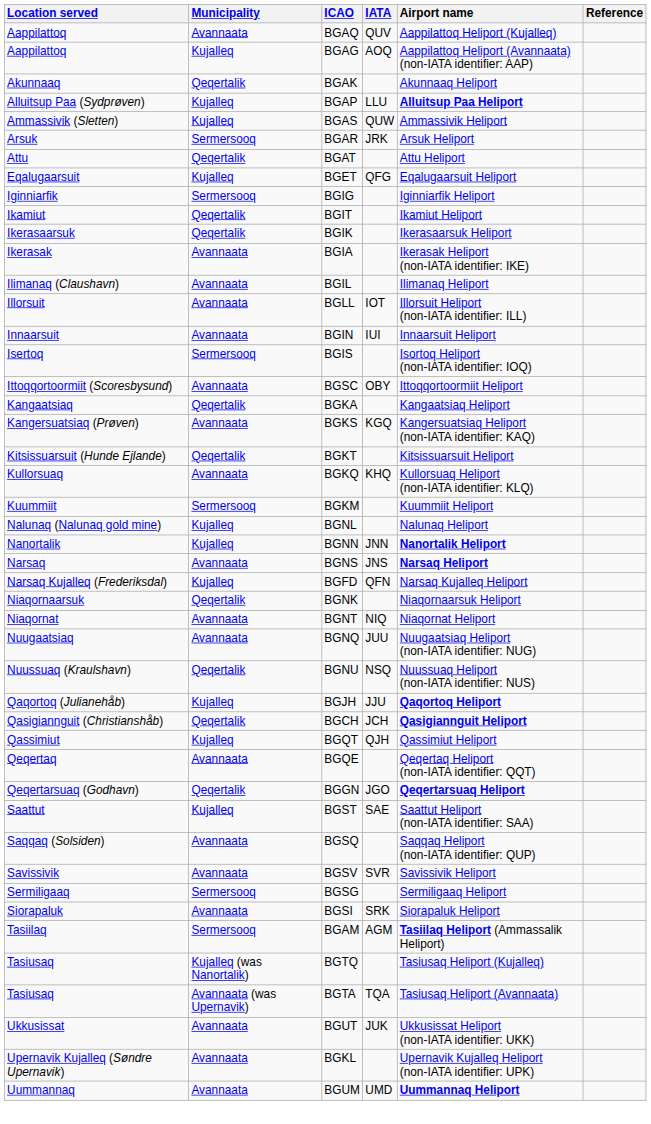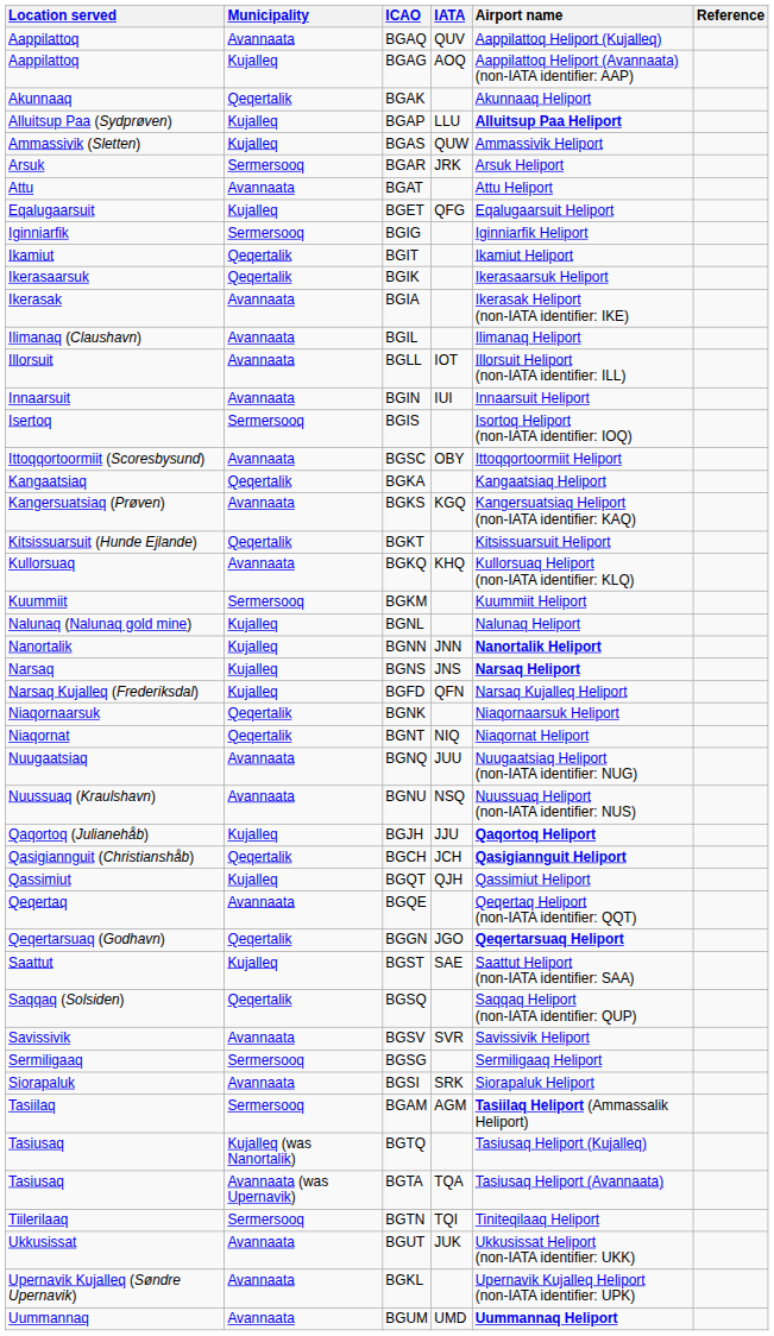 <table class="wikitable sortable">
 <tr valign=baseline>
 <th style="text-align:left; white-space:nowrap;"><a href='#'>Location served</a></th>
 <th style="text-align:left;"><a href='#'>Municipality</a></th>
 <th style="text-align:left;"><a href='#'>ICAO</a></th>
 <th style="text-align:left;"><a href='#'>IATA</a></th>
 <th style="text-align:left; white-space:nowrap;">Airport name</th>
 <th style="text-align:left;">Reference</th>
 </tr>
 <tr valign=top>
 <td><a href='#'>Aappilattoq</a></td>
 <td><a href='#'>Avannaata</a></td>
 <td>BGAQ</td>
 <td>QUV</td>
 <td><a href='#'>Aappilattoq Heliport (Kujalleq)</a></td>
 <td></td>
 </tr>
 <tr valign=top>
 <td><a href='#'>Aappilattoq</a></td>
 <td><a href='#'>Kujalleq</a></td>
 <td>BGAG</td>
 <td>AOQ</td>
 <td><a href='#'>Aappilattoq Heliport (Avannaata)</a><br>(non-IATA identifier: AAP)</td>
 <td></td>
 </tr>
 <tr valign=top>
 <td><a href='#'>Akunnaaq</a></td>
 <td><a href='#'>Qeqertalik</a></td>
 <td>BGAK</td>
 <td></td>
 <td><a href='#'>Akunnaaq Heliport</a></td>
 <td></td>
 </tr>
 <tr valign=top>
 <td><a href='#'>Alluitsup Paa</a> (<em>Sydprøven</em>)</td>
 <td><a href='#'>Kujalleq</a></td>
 <td>BGAP</td>
 <td>LLU</td>
 <td><strong><a href='#'>Alluitsup Paa Heliport</a></strong></td>
 <td></td>
 </tr>
 <tr valign=top>
 <td><a href='#'>Ammassivik</a> (<em>Sletten</em>)</td>
 <td><a href='#'>Kujalleq</a></td>
 <td>BGAS</td>
 <td>QUW</td>
 <td><a href='#'>Ammassivik Heliport</a></td>
 <td></td>
 </tr>
 <tr valign=top>
 <td><a href='#'>Arsuk</a></td>
 <td><a href='#'>Sermersooq</a></td>
 <td>BGAR</td>
 <td>JRK</td>
 <td><a href='#'>Arsuk Heliport</a></td>
 <td></td>
 </tr>
 <tr valign=top>
 <td><a href='#'>Attu</a></td>
-<td><a href='#'>Qeqertalik</a></td>
+<td><a href='#'>Avannaata</a></td>
 <td>BGAT</td>
 <td></td>
 <td><a href='#'>Attu Heliport</a></td>
 <td></td>
 </tr>
 <tr valign=top>
 <td><a href='#'>Eqalugaarsuit</a></td>
 <td><a href='#'>Kujalleq</a></td>
 <td>BGET</td>
 <td>QFG</td>
 <td><a href='#'>Eqalugaarsuit Heliport</a></td>
 <td></td>
 </tr>
 <tr valign=top>
 <td><a href='#'>Iginniarfik</a></td>
 <td><a href='#'>Sermersooq</a></td>
 <td>BGIG</td>
 <td></td>
 <td><a href='#'>Iginniarfik Heliport</a></td>
 <td></td>
 </tr>
 <tr valign=top>
 <td><a href='#'>Ikamiut</a></td>
 <td><a href='#'>Qeqertalik</a></td>
 <td>BGIT</td>
 <td></td>
 <td><a href='#'>Ikamiut Heliport</a></td>
 <td></td>
 </tr>
 <tr valign=top>
 <td><a href='#'>Ikerasaarsuk</a></td>
 <td><a href='#'>Qeqertalik</a></td>
 <td>BGIK</td>
 <td></td>
 <td><a href='#'>Ikerasaarsuk Heliport</a></td>
 <td></td>
 </tr>
 <tr valign=top>
 <td><a href='#'>Ikerasak</a></td>
 <td><a href='#'>Avannaata</a></td>
 <td>BGIA</td>
 <td></td>
 <td><a href='#'>Ikerasak Heliport</a><br>(non-IATA identifier: IKE)</td>
 <td></td>
 </tr>
 <tr valign=top>
 <td><a href='#'>Ilimanaq</a> (<em>Claushavn</em>)</td>
 <td><a href='#'>Avannaata</a></td>
 <td>BGIL</td>
 <td></td>
 <td><a href='#'>Ilimanaq Heliport</a></td>
 <td></td>
 </tr>
 <tr valign=top>
 <td><a href='#'>Illorsuit</a></td>
 <td><a href='#'>Avannaata</a></td>
 <td>BGLL</td>
 <td>IOT</td>
 <td><a href='#'>Illorsuit Heliport</a><br>(non-IATA identifier: ILL)</td>
 <td></td>
 </tr>
 <tr valign=top>
 <td><a href='#'>Innaarsuit</a></td>
 <td><a href='#'>Avannaata</a></td>
 <td>BGIN</td>
 <td>IUI</td>
 <td><a href='#'>Innaarsuit Heliport</a></td>
 <td></td>
 </tr>
 <tr valign=top>
 <td><a href='#'>Isertoq</a></td>
 <td><a href='#'>Sermersooq</a></td>
 <td>BGIS</td>
 <td></td>
 <td><a href='#'>Isortoq Heliport</a><br>(non-IATA identifier: IOQ)</td>
 <td></td>
 </tr>
 <tr valign=top>
 <td><a href='#'>Ittoqqortoormiit</a> (<em>Scoresbysund</em>)</td>
 <td><a href='#'>Avannaata</a></td>
 <td>BGSC</td>
 <td>OBY</td>
 <td><a href='#'>Ittoqqortoormiit Heliport</a></td>
 <td></td>
 </tr>
 <tr valign=top>
 <td><a href='#'>Kangaatsiaq</a></td>
 <td><a href='#'>Qeqertalik</a></td>
 <td>BGKA</td>
 <td></td>
 <td><a href='#'>Kangaatsiaq Heliport</a></td>
 <td></td>
 </tr>
 <tr valign=top>
 <td><a href='#'>Kangersuatsiaq</a> (<em>Prøven</em>)</td>
 <td><a href='#'>Avannaata</a></td>
 <td>BGKS</td>
 <td>KGQ</td>
 <td><a href='#'>Kangersuatsiaq Heliport</a><br>(non-IATA identifier: KAQ)</td>
 <td></td>
 </tr>
 <tr valign=top>
 <td><a href='#'>Kitsissuarsuit</a> (<em>Hunde Ejlande</em>)</td>
 <td><a href='#'>Qeqertalik</a></td>
 <td>BGKT</td>
 <td></td>
 <td><a href='#'>Kitsissuarsuit Heliport</a></td>
 <td></td>
 </tr>
 <tr valign=top>
 <td><a href='#'>Kullorsuaq</a></td>
 <td><a href='#'>Avannaata</a></td>
 <td>BGKQ</td>
 <td>KHQ</td>
 <td><a href='#'>Kullorsuaq Heliport</a><br>(non-IATA identifier: KLQ)</td>
 <td></td>
 </tr>
 <tr valign=top>
 <td><a href='#'>Kuummiit</a></td>
 <td><a href='#'>Sermersooq</a></td>
 <td>BGKM</td>
 <td></td>
 <td><a href='#'>Kuummiit Heliport</a></td>
 <td></td>
 </tr>
 <tr valign=top>
 <td><a href='#'>Nalunaq</a> (<a href='#'>Nalunaq gold mine</a>)</td>
 <td><a href='#'>Kujalleq</a></td>
 <td>BGNL</td>
 <td></td>
 <td><a href='#'>Nalunaq Heliport</a></td>
 <td></td>
 </tr>
 <tr valign=top>
 <td><a href='#'>Nanortalik</a></td>
 <td><a href='#'>Kujalleq</a></td>
 <td>BGNN</td>
 <td>JNN</td>
 <td><strong><a href='#'>Nanortalik Heliport</a></strong></td>
 <td></td>
 </tr>
 <tr valign=top>
 <td><a href='#'>Narsaq</a></td>
-<td><a href='#'>Avannaata</a></td>
+<td><a href='#'>Kujalleq</a></td>
 <td>BGNS</td>
 <td>JNS</td>
 <td><strong><a href='#'>Narsaq Heliport</a></strong></td>
 <td></td>
 </tr>
 <tr valign=top>
 <td><a href='#'>Narsaq Kujalleq</a> (<em>Frederiksdal</em>)</td>
 <td><a href='#'>Kujalleq</a></td>
 <td>BGFD</td>
 <td>QFN</td>
 <td><a href='#'>Narsaq Kujalleq Heliport</a></td>
 <td></td>
 </tr>
 <tr valign=top>
 <td><a href='#'>Niaqornaarsuk</a></td>
 <td><a href='#'>Qeqertalik</a></td>
 <td>BGNK</td>
 <td></td>
 <td><a href='#'>Niaqornaarsuk Heliport</a></td>
 <td></td>
 </tr>
 <tr valign=top>
 <td><a href='#'>Niaqornat</a></td>
-<td><a href='#'>Avannaata</a></td>
+<td><a href='#'>Qeqertalik</a></td>
 <td>BGNT</td>
 <td>NIQ</td>
 <td><a href='#'>Niaqornat Heliport</a></td>
 <td></td>
 </tr>
 <tr valign=top>
 <td><a href='#'>Nuugaatsiaq</a></td>
 <td><a href='#'>Avannaata</a></td>
 <td>BGNQ</td>
 <td>JUU</td>
 <td><a href='#'>Nuugaatsiaq Heliport</a><br>(non-IATA identifier: NUG)</td>
 <td></td>
 </tr>
 <tr valign=top>
 <td><a href='#'>Nuussuaq</a> (<em>Kraulshavn</em>)</td>
-<td><a href='#'>Qeqertalik</a></td>
+<td><a href='#'>Avannaata</a></td>
 <td>BGNU</td>
 <td>NSQ</td>
 <td><a href='#'>Nuussuaq Heliport</a><br>(non-IATA identifier: NUS)</td>
 <td></td>
 </tr>
 <tr valign=top>
 <td><a href='#'>Qaqortoq</a> (<em>Julianehåb</em>)</td>
 <td><a href='#'>Kujalleq</a></td>
 <td>BGJH</td>
 <td>JJU</td>
 <td><strong><a href='#'>Qaqortoq Heliport</a></strong></td>
 <td></td>
 </tr>
 <tr valign=top>
 <td><a href='#'>Qasigiannguit</a> (<em>Christianshåb</em>)</td>
 <td><a href='#'>Qeqertalik</a></td>
 <td>BGCH</td>
 <td>JCH</td>
 <td><strong><a href='#'>Qasigiannguit Heliport</a></strong></td>
 <td></td>
 </tr>
 <tr valign=top>
 <td><a href='#'>Qassimiut</a></td>
 <td><a href='#'>Kujalleq</a></td>
 <td>BGQT</td>
 <td>QJH</td>
 <td><a href='#'>Qassimiut Heliport</a></td>
 <td></td>
 </tr>
 <tr valign=top>
 <td><a href='#'>Qeqertaq</a></td>
 <td><a href='#'>Avannaata</a></td>
 <td>BGQE</td>
 <td></td>
 <td><a href='#'>Qeqertaq Heliport</a><br>(non-IATA identifier: QQT)</td>
 <td></td>
 </tr>
 <tr valign=top>
 <td><a href='#'>Qeqertarsuaq</a> (<em>Godhavn</em>)</td>
 <td><a href='#'>Qeqertalik</a></td>
 <td>BGGN</td>
 <td>JGO</td>
 <td><strong><a href='#'>Qeqertarsuaq Heliport</a></strong></td>
 <td></td>
 </tr>
 <tr valign=top>
 <td><a href='#'>Saattut</a></td>
 <td><a href='#'>Kujalleq</a></td>
 <td>BGST</td>
 <td>SAE</td>
 <td><a href='#'>Saattut Heliport</a><br>(non-IATA identifier: SAA)</td>
 <td></td>
 </tr>
 <tr valign=top>
 <td><a href='#'>Saqqaq</a> (<em>Solsiden</em>)</td>
-<td><a href='#'>Avannaata</a></td>
+<td><a href='#'>Qeqertalik</a></td>
 <td>BGSQ</td>
 <td></td>
 <td><a href='#'>Saqqaq Heliport</a><br>(non-IATA identifier: QUP)</td>
 <td></td>
 </tr>
 <tr valign=top>
 <td><a href='#'>Savissivik</a></td>
 <td><a href='#'>Avannaata</a></td>
 <td>BGSV</td>
 <td>SVR</td>
 <td><a href='#'>Savissivik Heliport</a></td>
 <td></td>
 </tr>
 <tr valign=top>
 <td><a href='#'>Sermiligaaq</a></td>
 <td><a href='#'>Sermersooq</a></td>
 <td>BGSG</td>
 <td></td>
 <td><a href='#'>Sermiligaaq Heliport</a></td>
 <td></td>
 </tr>
 <tr valign=top>
 <td><a href='#'>Siorapaluk</a></td>
 <td><a href='#'>Avannaata</a></td>
 <td>BGSI</td>
 <td>SRK</td>
 <td><a href='#'>Siorapaluk Heliport</a></td>
 <td></td>
 </tr>
 <tr valign=top>
 <td><a href='#'>Tasiilaq</a></td>
 <td><a href='#'>Sermersooq</a></td>
 <td>BGAM</td>
 <td>AGM</td>
 <td><strong><a href='#'>Tasiilaq Heliport</a></strong> (Ammassalik Heliport)</td>
 <td></td>
 </tr>
 <tr valign=top>
 <td><a href='#'>Tasiusaq</a></td>
 <td><a href='#'>Kujalleq</a> (was <a href='#'>Nanortalik</a>)</td>
 <td>BGTQ</td>
 <td></td>
 <td><a href='#'>Tasiusaq Heliport (Kujalleq)</a></td>
 <td></td>
 </tr>
 <tr valign=top>
 <td><a href='#'>Tasiusaq</a></td>
 <td><a href='#'>Avannaata</a> (was <a href='#'>Upernavik</a>)</td>
 <td>BGTA</td>
 <td>TQA</td>
 <td><a href='#'>Tasiusaq Heliport (Avannaata)</a></td>
 <td></td>
 </tr>
 <tr valign=top>
+<td><a href='#'>Tiilerilaaq</a></td>
+<td><a href='#'>Sermersooq</a></td>
+<td>BGTN</td>
+<td>TQI</td>
+<td><a href='#'>Tiniteqilaaq Heliport</a></td>
+<td></td>
+</tr>
+<tr valign=top>
 <td><a href='#'>Ukkusissat</a></td>
 <td><a href='#'>Avannaata</a></td>
 <td>BGUT</td>
 <td>JUK</td>
 <td><a href='#'>Ukkusissat Heliport</a><br>(non-IATA identifier: UKK)</td>
 <td></td>
 </tr>
 <tr valign=top>
 <td><a href='#'>Upernavik Kujalleq</a> (<em>Søndre Upernavik</em>)</td>
 <td><a href='#'>Avannaata</a></td>
 <td>BGKL</td>
 <td></td>
 <td><a href='#'>Upernavik Kujalleq Heliport</a><br>(non-IATA identifier: UPK)</td>
 <td></td>
 </tr>
 <tr valign=top>
 <td><a href='#'>Uummannaq</a></td>
 <td><a href='#'>Avannaata</a></td>
 <td>BGUM</td>
 <td>UMD</td>
 <td><strong><a href='#'>Uummannaq Heliport</a></strong></td>
 <td></td>
 </tr>
 </table>
